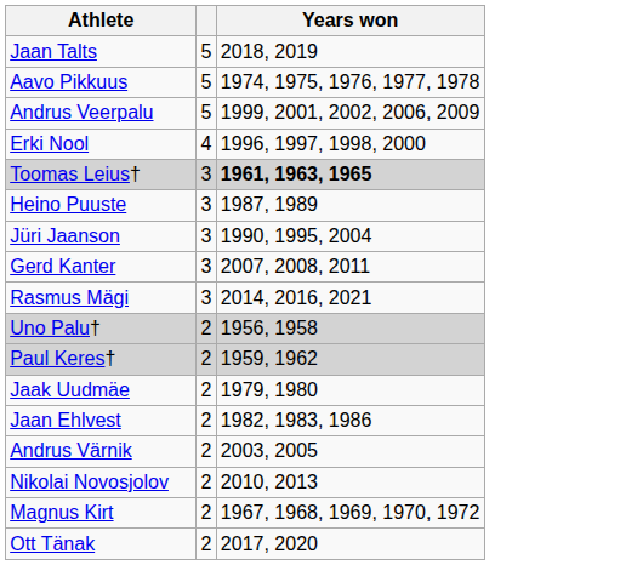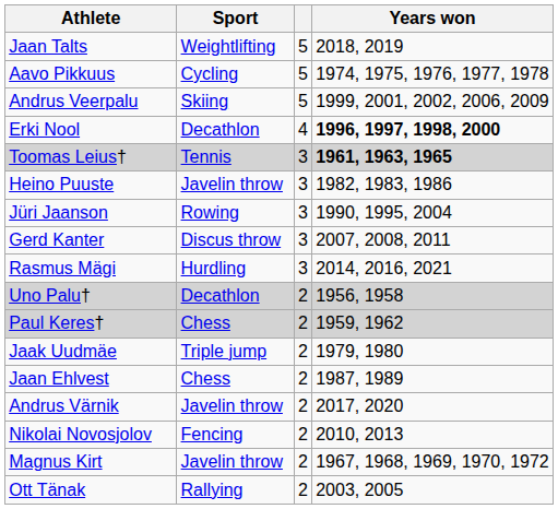 <table class="wikitable sortable">
 <tr>
 <th width=150px>Athlete</th>
+<th width=100px>Sport</th>
 <th></th>
 <th class="unsortable">Years won</th>
 </tr>
 <tr>
 <td><a href='#'>Jaan Talts</a></td>
+<td><a href='#'>Weightlifting</a></td>
 <td style="text-align:center;">5</td>
 <td>2018, 2019</td>
 </tr>
 <tr>
 <td><a href='#'>Aavo Pikkuus</a></td>
+<td><a href='#'>Cycling</a></td>
 <td style="text-align:center;">5</td>
 <td>1974, 1975, 1976, 1977, 1978</td>
 </tr>
 <tr>
 <td><a href='#'>Andrus Veerpalu</a></td>
+<td><a href='#'>Skiing</a></td>
 <td style="text-align:center;">5</td>
 <td>1999, 2001, 2002, 2006, 2009</td>
 </tr>
 <tr>
 <td><a href='#'>Erki Nool</a></td>
+<td><a href='#'>Decathlon</a></td>
 <td style="text-align:center;">4</td>
-<td>1996, 1997, 1998, 2000</td>
+<td><strong>1996, 1997, 1998, 2000</strong></td>
 </tr>
 <tr>
 <td bgcolor=lightgray><a href='#'>Toomas Leius</a>†</td>
+<td bgcolor=lightgray><a href='#'>Tennis</a></td>
 <td style="text-align:center;"bgcolor=lightgray>3</td>
 <td bgcolor=lightgray><strong>1961, 1963, 1965</strong></td>
 </tr>
 <tr>
 <td><a href='#'>Heino Puuste</a></td>
+<td><a href='#'>Javelin throw</a></td>
 <td style="text-align:center;">3</td>
-<td>1987, 1989</td>
+<td>1982, 1983, 1986</td>
 </tr>
 <tr>
 <td><a href='#'>Jüri Jaanson</a></td>
+<td><a href='#'>Rowing</a></td>
 <td style="text-align:center;">3</td>
 <td>1990, 1995, 2004</td>
 </tr>
 <tr>
 <td><a href='#'>Gerd Kanter</a></td>
+<td><a href='#'>Discus throw</a></td>
 <td style="text-align:center;">3</td>
 <td>2007, 2008, 2011</td>
 </tr>
 <tr>
 <td><a href='#'>Rasmus Mägi</a></td>
+<td><a href='#'>Hurdling</a></td>
 <td style="text-align:center;">3</td>
 <td>2014, 2016, 2021</td>
 </tr>
 <tr>
 <td bgcolor=lightgray><a href='#'>Uno Palu</a>†</td>
+<td bgcolor=lightgray><a href='#'>Decathlon</a></td>
 <td style="text-align:center;" bgcolor=lightgray>2</td>
 <td bgcolor=lightgray>1956, 1958</td>
 </tr>
 <tr>
 <td bgcolor=lightgray><a href='#'>Paul Keres</a>†</td>
+<td bgcolor=lightgray><a href='#'>Chess</a></td>
 <td style="text-align:center;" bgcolor=lightgray>2</td>
 <td bgcolor=lightgray>1959, 1962</td>
 </tr>
 <tr>
 <td><a href='#'>Jaak Uudmäe</a></td>
+<td><a href='#'>Triple jump</a></td>
 <td style="text-align:center;">2</td>
 <td>1979, 1980</td>
 </tr>
 <tr>
 <td><a href='#'>Jaan Ehlvest</a></td>
+<td><a href='#'>Chess</a></td>
 <td style="text-align:center;">2</td>
-<td>1982, 1983, 1986</td>
+<td>1987, 1989</td>
 </tr>
 <tr>
 <td><a href='#'>Andrus Värnik</a></td>
+<td><a href='#'>Javelin throw</a></td>
 <td style="text-align:center;">2</td>
-<td>2003, 2005</td>
+<td>2017, 2020</td>
 </tr>
 <tr>
 <td><a href='#'>Nikolai Novosjolov</a></td>
+<td><a href='#'>Fencing</a></td>
 <td style="text-align:center;">2</td>
 <td>2010, 2013</td>
 </tr>
 <tr>
 <td><a href='#'>Magnus Kirt</a></td>
+<td><a href='#'>Javelin throw</a></td>
 <td style="text-align:center;">2</td>
 <td>1967, 1968, 1969, 1970, 1972</td>
 </tr>
 <tr>
 <td><a href='#'>Ott Tänak</a></td>
+<td><a href='#'>Rallying</a></td>
 <td style="text-align:center;">2</td>
-<td>2017, 2020</td>
+<td>2003, 2005</td>
 </tr>
 </table>
